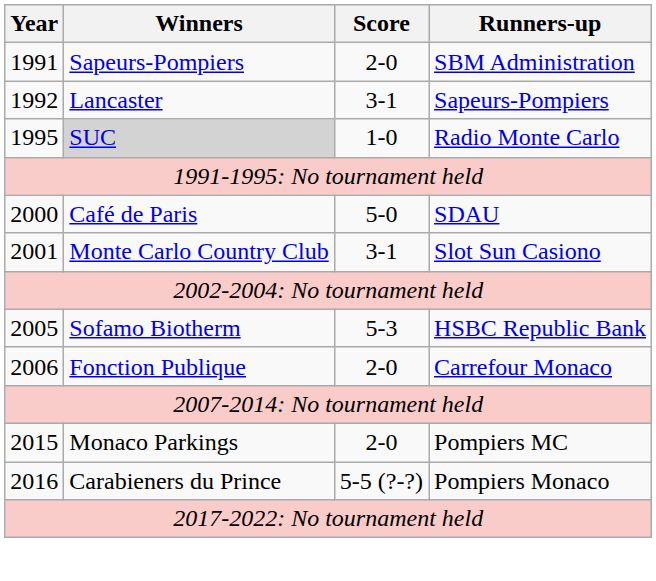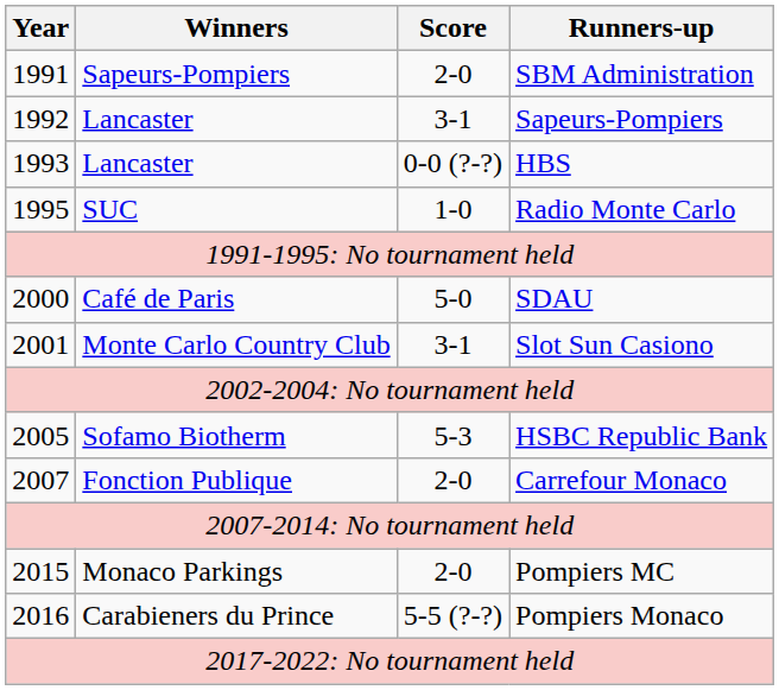 <table class="wikitable sortable">
 <tr>
 <th>Year</th>
 <th>Winners</th>
 <th>Score</th>
 <th>Runners-up</th>
 </tr>
 <tr>
 <td>1991</td>
 <td><a href='#'>Sapeurs-Pompiers</a></td>
 <td align="center">2-0</td>
 <td><a href='#'>SBM Administration</a></td>
 </tr>
 <tr>
 <td>1992</td>
 <td><a href='#'>Lancaster</a></td>
 <td align="center">3-1</td>
 <td><a href='#'>Sapeurs-Pompiers</a></td>
 </tr>
 <tr>
+<td>1993</td>
+<td><a href='#'>Lancaster</a></td>
+<td align="center">0-0 (?-?)</td>
+<td><a href='#'>HBS</a></td>
+</tr>
+<tr>
 <td>1995</td>
-<td style="background: lightgrey;"><a href='#'>SUC</a></td>
+<td><a href='#'>SUC</a></td>
 <td align="center">1-0</td>
 <td><a href='#'>Radio Monte Carlo</a></td>
 </tr>
 <tr>
 <td colspan="4" align="center" style="background: #F9CCCA; color: black"><em>1991-1995: No tournament held</em></td>
 </tr>
 <tr>
 <td>2000</td>
 <td><a href='#'>Café de Paris</a></td>
 <td align="center">5-0</td>
 <td><a href='#'>SDAU</a></td>
 </tr>
 <tr>
 <td>2001</td>
 <td><a href='#'>Monte Carlo Country Club</a></td>
 <td align="center">3-1</td>
 <td><a href='#'>Slot Sun Casiono</a></td>
 </tr>
 <tr>
 <td colspan="4" align="center" style="background: #F9CCCA; color: black"><em>2002-2004: No tournament held</em></td>
 </tr>
 <tr>
 <td>2005</td>
 <td><a href='#'>Sofamo Biotherm</a></td>
 <td align="center">5-3</td>
 <td><a href='#'>HSBC Republic Bank</a></td>
 </tr>
 <tr>
-<td>2006</td>
+<td>2007</td>
 <td><a href='#'>Fonction Publique</a></td>
 <td align="center">2-0</td>
 <td><a href='#'>Carrefour Monaco</a></td>
 </tr>
 <tr>
 <td colspan="4" align="center" style="background: #F9CCCA; color: black"><em>2007-2014: No tournament held</em></td>
 </tr>
 <tr>
 <td>2015</td>
 <td>Monaco Parkings</td>
 <td align="center">2-0</td>
 <td>Pompiers MC</td>
 </tr>
 <tr>
 <td>2016</td>
 <td>Carabieners du Prince</td>
 <td align="center">5-5 (?-?)</td>
 <td>Pompiers Monaco</td>
 </tr>
 <tr>
 <td colspan="4" align="center" style="background: #F9CCCA; color: black"><em>2017-2022: No tournament held</em></td>
 </tr>
 </table>
